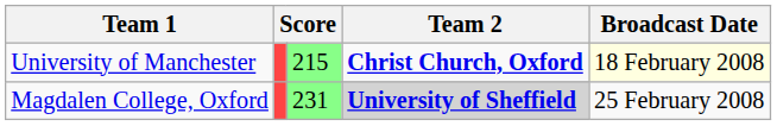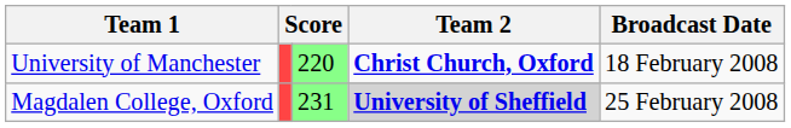 <table class="wikitable" border="1">
 <tr>
 <th>Team 1</th>
 <th colspan=2>Score</th>
 <th>Team 2</th>
 <th>Broadcast Date</th>
 </tr>
 <tr>
 <td><a href='#'>University of Manchester</a></td>
 <td style="background:#ff4444"></td>
-<td style="background:#88ff88">215</td>
+<td style="background:#88ff88">220</td>
 <td><strong><a href='#'>Christ Church, Oxford</a></strong></td>
-<td style="background: lightyellow;">18 February 2008</td>
+<td>18 February 2008</td>
 </tr>
 <tr>
 <td><a href='#'>Magdalen College, Oxford</a></td>
 <td style="background:#ff4444"></td>
 <td style="background:#88ff88">231</td>
 <td style="background: lightgrey;"><strong><a href='#'>University of Sheffield</a></strong></td>
 <td>25 February 2008</td>
 </tr>
 </table>
